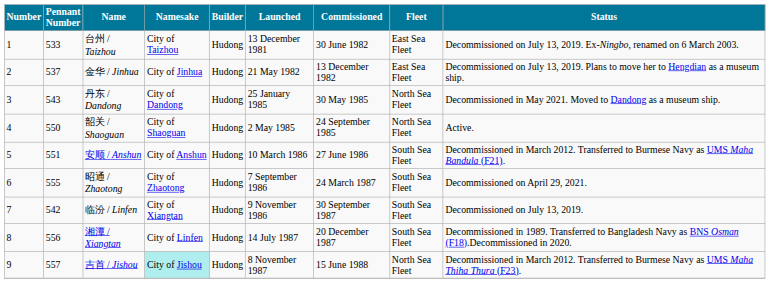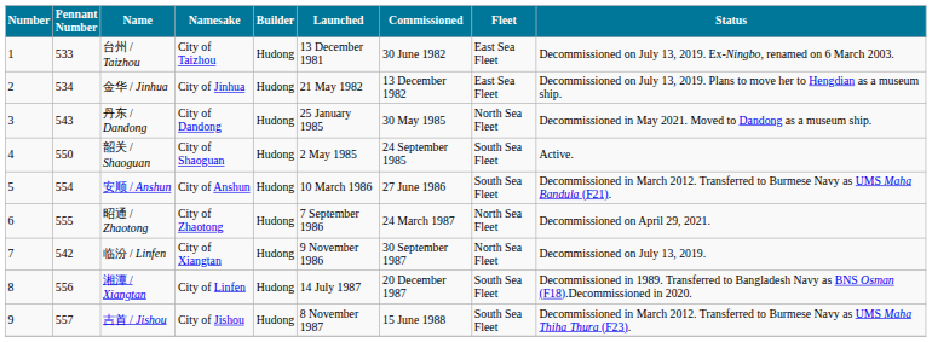 <table class="wikitable">
 <tr>
 <th style="background:#079;color:#fff;">Number</th>
 <th style="background:#079;color:#fff;">Pennant <br>Number</th>
 <th style="background:#079;color:#fff;">Name</th>
 <th style="background:#079;color:#fff;">Namesake</th>
 <th style="background:#079;color:#fff;">Builder</th>
 <th style="background:#079;color:#fff;">Launched</th>
 <th style="background:#079;color:#fff;">Commissioned</th>
 <th style="background:#079;color:#fff;">Fleet</th>
 <th style="background:#079;color:#fff;">Status</th>
 </tr>
 <tr>
 <td>1</td>
 <td>533</td>
 <td>台州 / <em>Taizhou</em></td>
 <td>City of <a href='#'>Taizhou</a></td>
 <td>Hudong</td>
 <td>13 December 1981</td>
 <td>30 June 1982</td>
 <td>East Sea Fleet</td>
 <td>Decommissioned on July 13, 2019. Ex-<em>Ningbo</em>, renamed on 6 March 2003.</td>
 </tr>
 <tr>
 <td>2</td>
-<td>537</td>
+<td>534</td>
 <td>金华 / <em>Jinhua</em></td>
 <td>City of <a href='#'>Jinhua</a></td>
 <td>Hudong</td>
 <td>21 May 1982</td>
 <td>13 December 1982</td>
 <td>East Sea Fleet</td>
 <td>Decommissioned on July 13, 2019. Plans to move her to <a href='#'>Hengdian</a> as a museum ship.</td>
 </tr>
 <tr>
 <td>3</td>
 <td>543</td>
 <td>丹东 / <em>Dandong</em></td>
 <td>City of <a href='#'>Dandong</a></td>
 <td>Hudong</td>
 <td>25 January 1985</td>
 <td>30 May 1985</td>
 <td>North Sea Fleet</td>
 <td>Decommissioned in May 2021. Moved to <a href='#'>Dandong</a> as a museum ship.</td>
 </tr>
 <tr>
 <td>4</td>
 <td>550</td>
 <td>韶关 / <em>Shaoguan</em></td>
 <td>City of <a href='#'>Shaoguan</a></td>
 <td>Hudong</td>
 <td>2 May 1985</td>
 <td>24 September 1985</td>
-<td>North Sea Fleet</td>
+<td>South Sea Fleet</td>
 <td>Active.</td>
 </tr>
 <tr>
 <td>5</td>
-<td>551</td>
+<td>554</td>
 <td><a href='#'>安顺 / <em>Anshun</em></a></td>
 <td>City of <a href='#'>Anshun</a></td>
 <td>Hudong</td>
 <td>10 March 1986</td>
 <td>27 June 1986</td>
 <td>South Sea Fleet</td>
 <td>Decommissioned in March 2012. Transferred to Burmese Navy as <a href='#'>UMS <em>Maha Bandula</em> (F21)</a>.</td>
 </tr>
 <tr>
 <td>6</td>
 <td>555</td>
 <td>昭通 /  <em>Zhaotong</em></td>
 <td>City of <a href='#'>Zhaotong</a></td>
 <td>Hudong</td>
 <td>7 September 1986</td>
 <td>24 March 1987</td>
-<td>South Sea Fleet</td>
+<td>North Sea Fleet</td>
 <td>Decommissioned on April 29, 2021.</td>
 </tr>
 <tr>
 <td>7</td>
 <td>542</td>
 <td>临汾 /  <em>Linfen</em></td>
 <td>City of <a href='#'>Xiangtan</a></td>
 <td>Hudong</td>
 <td>9 November 1986</td>
 <td>30 September 1987</td>
-<td>South Sea Fleet</td>
+<td>North Sea Fleet</td>
 <td>Decommissioned on July 13, 2019.</td>
 </tr>
 <tr>
 <td>8</td>
 <td>556</td>
 <td><a href='#'>湘潭 / <em>Xiangtan</em></a></td>
 <td>City of <a href='#'>Linfen</a></td>
 <td>Hudong</td>
 <td>14 July 1987</td>
 <td>20 December 1987</td>
 <td>South Sea Fleet</td>
 <td>Decommissioned in 1989. Transferred to Bangladesh Navy as <a href='#'>BNS <em>Osman</em> (F18)</a>.Decommissioned in 2020.</td>
 </tr>
 <tr>
 <td>9</td>
 <td>557</td>
 <td><a href='#'>吉首 / <em>Jishou</em></a></td>
-<td style="background: paleturquoise;">City of <a href='#'>Jishou</a></td>
+<td>City of <a href='#'>Jishou</a></td>
 <td>Hudong</td>
 <td>8 November 1987</td>
 <td>15 June 1988</td>
-<td>North Sea Fleet</td>
+<td>South Sea Fleet</td>
 <td>Decommissioned in March 2012. Transferred to Burmese Navy as <a href='#'>UMS <em>Maha Thiha Thura</em> (F23)</a>.</td>
 </tr>
 <tr>
 </tr>
 </table>
